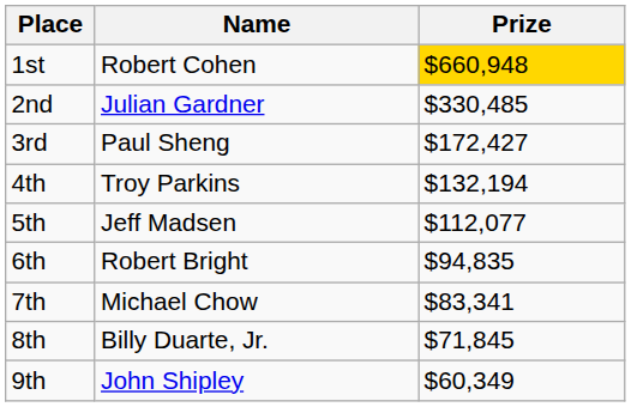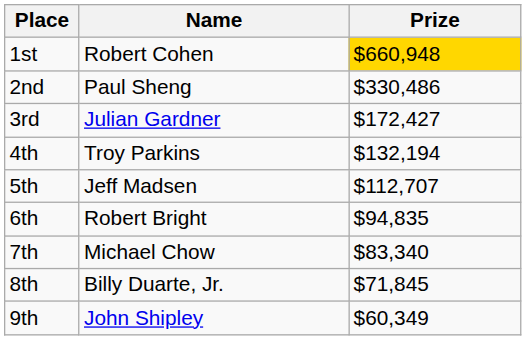 <table class="wikitable">
 <tr>
 <th width="50">Place</th>
 <th width="200">Name</th>
 <th width="125">Prize</th>
 </tr>
 <tr>
 <td>1st</td>
 <td>Robert Cohen</td>
 <td style="background: gold;">$660,948</td>
 </tr>
 <tr>
 <td>2nd</td>
-<td><a href='#'>Julian Gardner</a></td>
-<td>$330,485</td>
+<td>Paul Sheng</td>
+<td>$330,486</td>
 </tr>
 <tr>
 <td>3rd</td>
-<td>Paul Sheng</td>
+<td><a href='#'>Julian Gardner</a></td>
 <td>$172,427</td>
 </tr>
 <tr>
 <td>4th</td>
 <td>Troy Parkins</td>
 <td>$132,194</td>
 </tr>
 <tr>
 <td>5th</td>
 <td>Jeff Madsen</td>
-<td>$112,077</td>
+<td>$112,707</td>
 </tr>
 <tr>
 <td>6th</td>
 <td>Robert Bright</td>
 <td>$94,835</td>
 </tr>
 <tr>
 <td>7th</td>
 <td>Michael Chow</td>
-<td>$83,341</td>
+<td>$83,340</td>
 </tr>
 <tr>
 <td>8th</td>
 <td>Billy Duarte, Jr.</td>
 <td>$71,845</td>
 </tr>
 <tr>
 <td>9th</td>
 <td><a href='#'>John Shipley</a></td>
 <td>$60,349</td>
 </tr>
 </table>
